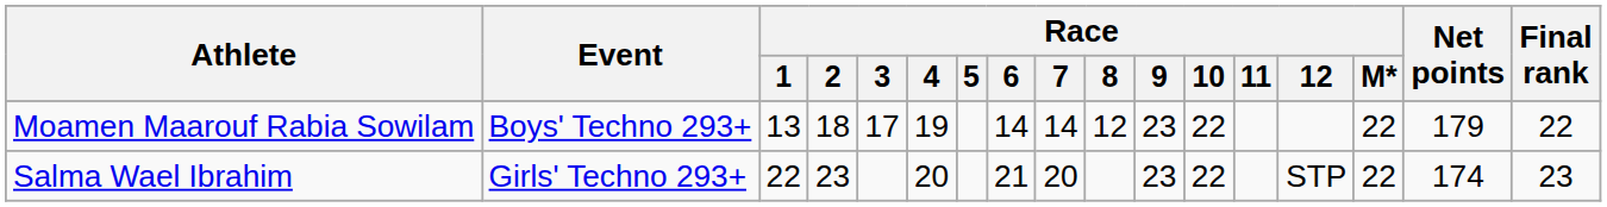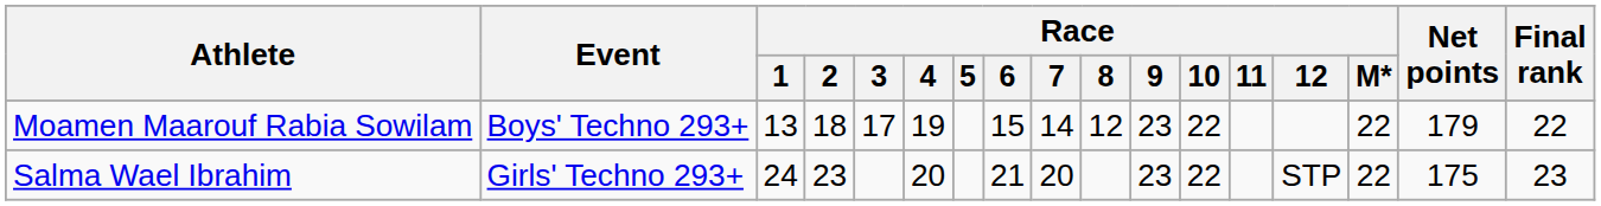 <table class="wikitable" style="font-size:90%">
 <tr>
 <th rowspan=2>Athlete</th>
 <th rowspan=2>Event</th>
 <th colspan=13>Race</th>
 <th rowspan=2>Net<br>points</th>
 <th rowspan=2>Final <br>rank</th>
 </tr>
 <tr style="font-size:95%">
 <th>1</th>
 <th>2</th>
 <th>3</th>
 <th>4</th>
 <th>5</th>
 <th>6</th>
 <th>7</th>
 <th>8</th>
 <th>9</th>
 <th>10</th>
 <th>11</th>
 <th>12</th>
 <th>M*</th>
 </tr>
 <tr align=center>
 <td align=left><a href='#'>Moamen Maarouf Rabia Sowilam</a></td>
 <td align=left><a href='#'>Boys' Techno 293+</a></td>
 <td>13</td>
 <td>18</td>
 <td>17</td>
 <td>19</td>
 <td></td>
-<td>14</td>
+<td>15</td>
 <td>14</td>
 <td>12</td>
 <td>23</td>
 <td>22</td>
 <td></td>
 <td></td>
 <td>22</td>
 <td>179</td>
 <td>22</td>
 </tr>
 <tr align=center>
 <td align=left><a href='#'>Salma Wael Ibrahim</a></td>
 <td align=left><a href='#'>Girls' Techno 293+</a></td>
-<td>22</td>
+<td>24</td>
 <td>23</td>
 <td></td>
 <td>20</td>
 <td></td>
 <td>21</td>
 <td>20</td>
 <td></td>
 <td>23</td>
 <td>22</td>
 <td></td>
 <td>STP</td>
 <td>22</td>
-<td>174</td>
+<td>175</td>
 <td>23</td>
 </tr>
 </table>
